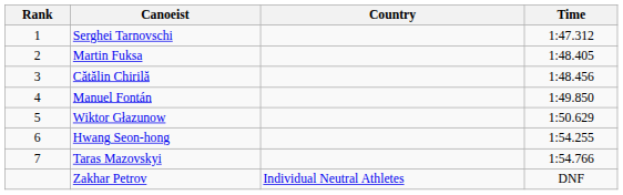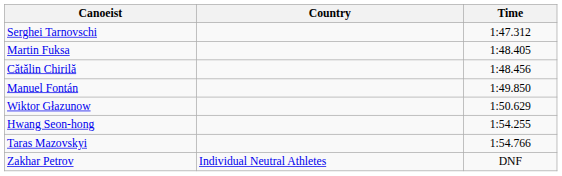 <table class="wikitable" style="text-align:center;width: 60%">
 <tr>
-<th>Rank</th>
 <th>Canoeist</th>
 <th>Country</th>
 <th>Time</th>
 </tr>
 <tr>
-<td>1</td>
 <td align="left"><a href='#'>Serghei Tarnovschi</a></td>
 <td align="left"></td>
 <td>1:47.312</td>
 </tr>
 <tr>
-<td>2</td>
 <td align="left"><a href='#'>Martin Fuksa</a></td>
 <td align="left"></td>
 <td>1:48.405</td>
 </tr>
 <tr>
-<td>3</td>
 <td align="left"><a href='#'>Cătălin Chirilă</a></td>
 <td align="left"></td>
 <td>1:48.456</td>
 </tr>
 <tr>
-<td>4</td>
 <td align="left"><a href='#'>Manuel Fontán</a></td>
 <td align="left"></td>
 <td>1:49.850</td>
 </tr>
 <tr>
-<td>5</td>
 <td align="left"><a href='#'>Wiktor Głazunow</a></td>
 <td align="left"></td>
 <td>1:50.629</td>
 </tr>
 <tr>
-<td>6</td>
 <td align="left"><a href='#'>Hwang Seon-hong</a></td>
 <td align="left"></td>
 <td>1:54.255</td>
 </tr>
 <tr>
-<td>7</td>
 <td align="left"><a href='#'>Taras Mazovskyi</a></td>
 <td align="left"></td>
 <td>1:54.766</td>
 </tr>
 <tr>
-<td></td>
 <td align="left"><a href='#'>Zakhar Petrov</a></td>
 <td align="left"><a href='#'>Individual Neutral Athletes</a></td>
 <td>DNF</td>
 </tr>
 </table>
